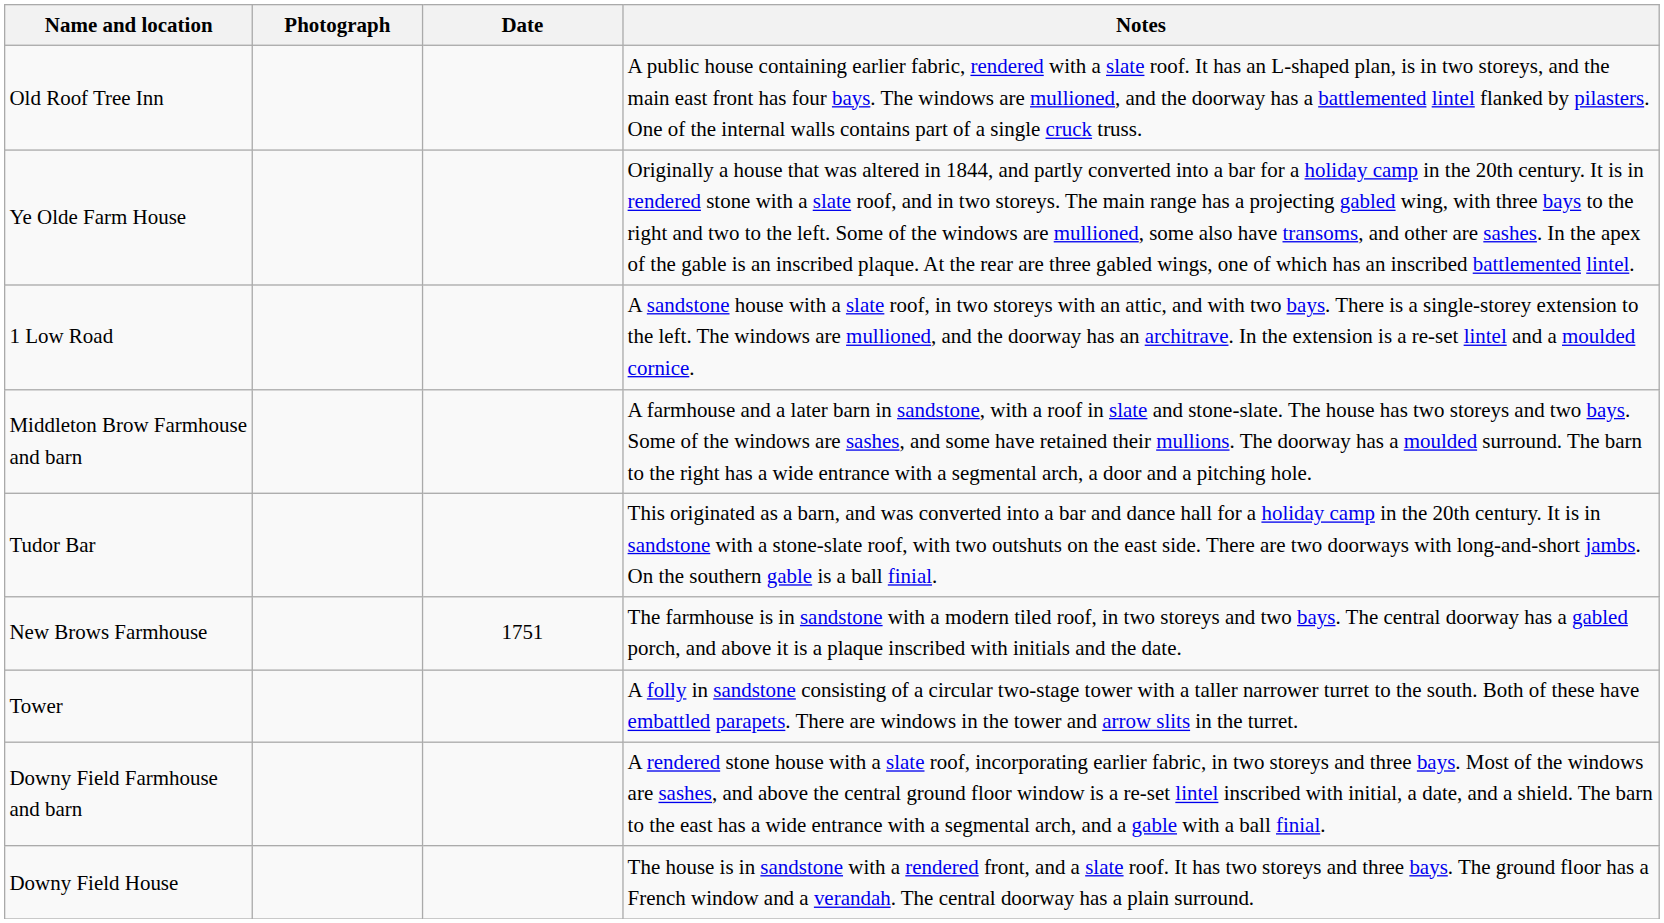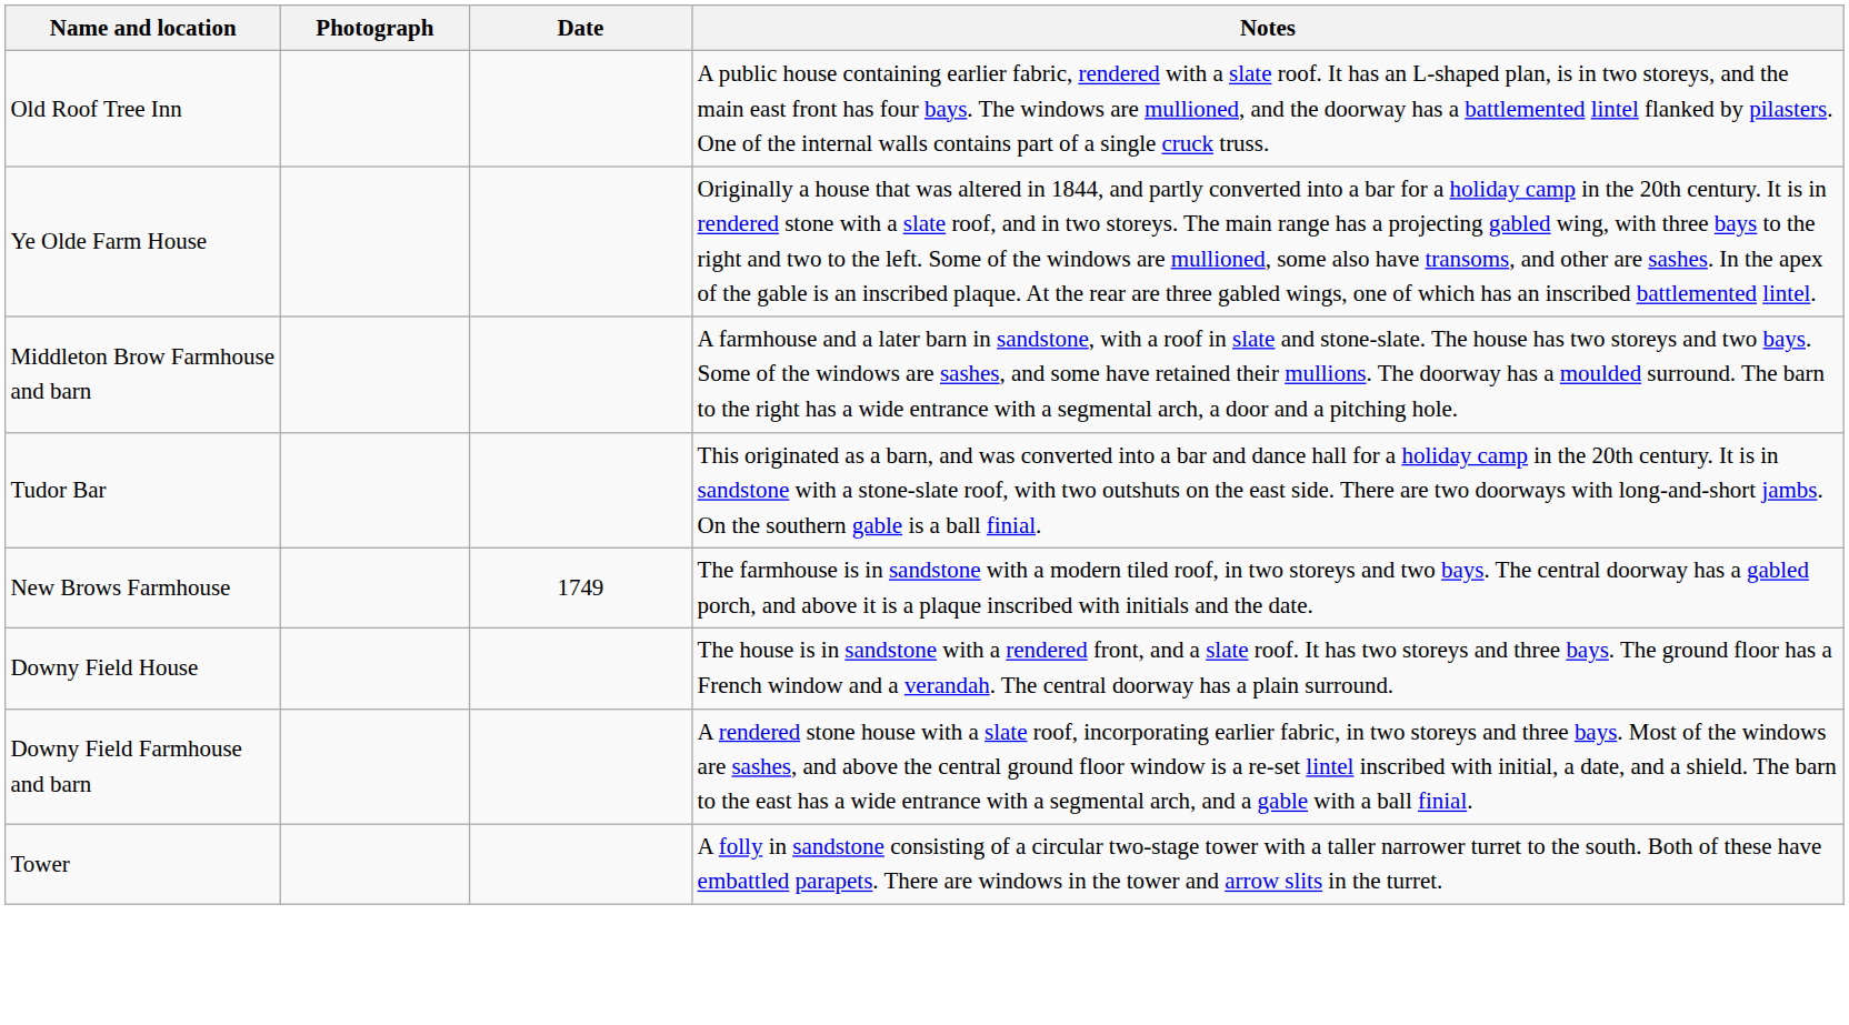 <table class="wikitable sortable plainrowheaders" style="width:100%;border:0px;text-align:left;line-height:150%;">
 <tr>
 <th scope="col"  style="width:150px">Name and location</th>
 <th scope="col"  style="width:100px" class="unsortable">Photograph</th>
 <th scope="col"  style="width:120px">Date</th>
 <th scope="col"  style="width:650px" class="unsortable">Notes</th>
 </tr>
 <tr>
 <td>Old Roof Tree Inn<br><small></small></td>
 <td></td>
 <td align="center"></td>
 <td>A public house containing earlier fabric, <a href='#'>rendered</a> with a <a href='#'>slate</a> roof.  It has an L-shaped plan, is in two storeys, and the main east front has four <a href='#'>bays</a>.  The windows are <a href='#'>mullioned</a>, and the doorway has a <a href='#'>battlemented</a> <a href='#'>lintel</a> flanked by <a href='#'>pilasters</a>.  One of the internal walls contains part of a single <a href='#'>cruck</a> truss.</td>
 </tr>
 <tr>
 <td>Ye Olde Farm House<br><small></small></td>
 <td></td>
 <td align="center"></td>
 <td>Originally a house that was altered in 1844, and partly converted into a bar for a <a href='#'>holiday camp</a> in the 20th century.  It is in <a href='#'>rendered</a> stone with a <a href='#'>slate</a> roof, and in two storeys.  The main range has a projecting <a href='#'>gabled</a> wing, with three <a href='#'>bays</a> to the right and two to the left.   Some of the windows are <a href='#'>mullioned</a>, some also have <a href='#'>transoms</a>, and other are <a href='#'>sashes</a>.  In the apex of the gable is an inscribed plaque.  At the rear are three gabled wings, one of which has an inscribed <a href='#'>battlemented</a> <a href='#'>lintel</a>.</td>
 </tr>
 <tr>
-<td>1 Low Road<br><small></small></td>
-<td></td>
-<td align="center"></td>
-<td>A <a href='#'>sandstone</a> house with a <a href='#'>slate</a> roof, in two storeys with an attic, and with two <a href='#'>bays</a>.  There is a single-storey extension to the left.  The windows are <a href='#'>mullioned</a>, and the doorway has an <a href='#'>architrave</a>.  In the extension is a re-set <a href='#'>lintel</a> and a <a href='#'>moulded</a> <a href='#'>cornice</a>.</td>
-</tr>
-<tr>
 <td>Middleton Brow Farmhouse and barn<br><small></small></td>
 <td></td>
 <td align="center"></td>
 <td>A farmhouse and a later barn in <a href='#'>sandstone</a>, with a roof in <a href='#'>slate</a> and stone-slate.  The house has two storeys and two <a href='#'>bays</a>.  Some of the windows are <a href='#'>sashes</a>, and some have retained their <a href='#'>mullions</a>.  The doorway has a <a href='#'>moulded</a> surround.  The barn to the right has a wide entrance with a segmental arch, a door and a pitching hole.</td>
 </tr>
 <tr>
 <td>Tudor Bar<br><small></small></td>
 <td></td>
 <td align="center"></td>
 <td>This originated as a barn, and was converted into a bar and dance hall for a <a href='#'>holiday camp</a> in the 20th century.  It is in <a href='#'>sandstone</a> with a stone-slate roof, with two outshuts on the east side.  There are two doorways with long-and-short <a href='#'>jambs</a>.  On the southern <a href='#'>gable</a> is a ball <a href='#'>finial</a>.</td>
 </tr>
 <tr>
 <td>New Brows Farmhouse<br><small></small></td>
 <td></td>
-<td align="center">1751</td>
+<td align="center">1749</td>
 <td>The farmhouse is in <a href='#'>sandstone</a> with a modern tiled roof, in two storeys and two <a href='#'>bays</a>.  The central doorway has a <a href='#'>gabled</a> porch, and above it is a plaque inscribed with initials and the date.</td>
+</tr>
+<tr>
+<td>Downy Field House<br><small></small></td>
+<td></td>
+<td align="center"></td>
+<td>The house is in <a href='#'>sandstone</a> with a <a href='#'>rendered</a> front, and a <a href='#'>slate</a> roof.  It has two storeys and three <a href='#'>bays</a>.  The ground floor has a French window and a <a href='#'>verandah</a>.  The central doorway has a plain surround.</td>
+</tr>
+<tr>
+<td>Downy Field Farmhouse and barn<br><small></small></td>
+<td></td>
+<td align="center"></td>
+<td>A <a href='#'>rendered</a> stone house with a <a href='#'>slate</a> roof, incorporating earlier fabric, in two storeys and three <a href='#'>bays</a>.  Most of the windows are <a href='#'>sashes</a>, and above the central ground floor window is a re-set <a href='#'>lintel</a> inscribed with initial, a date, and a shield.  The barn to the east has a wide entrance with a segmental arch, and a <a href='#'>gable</a> with a ball <a href='#'>finial</a>.</td>
 </tr>
 <tr>
 <td>Tower<br><small></small></td>
 <td></td>
 <td align="center"></td>
 <td>A <a href='#'>folly</a> in <a href='#'>sandstone</a> consisting of a circular two-stage tower with a taller narrower turret to the south.  Both of these have <a href='#'>embattled</a> <a href='#'>parapets</a>.  There are windows in the tower and <a href='#'>arrow slits</a> in the turret.</td>
 </tr>
 <tr>
-<td>Downy Field Farmhouse and barn<br><small></small></td>
-<td></td>
-<td align="center"></td>
-<td>A <a href='#'>rendered</a> stone house with a <a href='#'>slate</a> roof, incorporating earlier fabric, in two storeys and three <a href='#'>bays</a>.  Most of the windows are <a href='#'>sashes</a>, and above the central ground floor window is a re-set <a href='#'>lintel</a> inscribed with initial, a date, and a shield.  The barn to the east has a wide entrance with a segmental arch, and a <a href='#'>gable</a> with a ball <a href='#'>finial</a>.</td>
-</tr>
-<tr>
-<td>Downy Field House<br><small></small></td>
-<td></td>
-<td align="center"></td>
-<td>The house is in <a href='#'>sandstone</a> with a <a href='#'>rendered</a> front, and a <a href='#'>slate</a> roof.  It has two storeys and three <a href='#'>bays</a>.  The ground floor has a French window and a <a href='#'>verandah</a>.  The central doorway has a plain surround.</td>
-</tr>
-<tr>
 </tr>
 </table>
